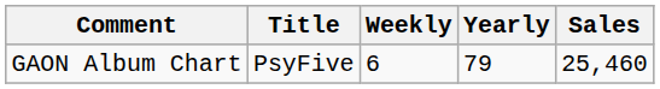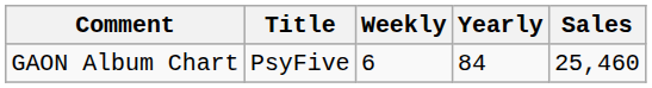 <table class="wikitable">
 <tr>
 <th>Comment</th>
 <th>Title</th>
 <th>Weekly</th>
 <th>Yearly</th>
 <th>Sales</th>
 </tr>
 <tr>
 <td>GAON Album Chart</td>
 <td>PsyFive</td>
 <td>6</td>
-<td>79</td>
+<td>84</td>
 <td>25,460</td>
 </tr>
 </table>
